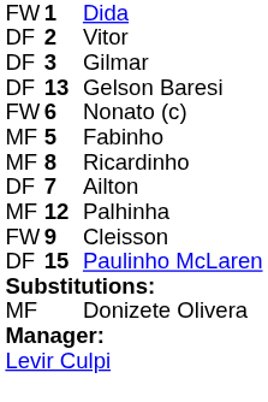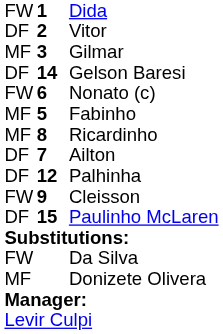 <table cellspacing="0" cellpadding="0" style="font-size:90%; margin:0.2em auto;">
 <tr>
 <th width="25"></th>
 <th width="25"></th>
 </tr>
 <tr>
 <td>FW</td>
 <td><strong>1</strong></td>
 <td> <a href='#'>Dida</a></td>
 </tr>
 <tr>
 <td>DF</td>
 <td><strong>2</strong></td>
 <td> Vitor</td>
 </tr>
 <tr>
-<td>DF</td>
+<td>MF</td>
 <td><strong>3</strong></td>
 <td> Gilmar</td>
 <td></td>
 <td></td>
 </tr>
 <tr>
 <td>DF</td>
-<td><strong>13</strong></td>
+<td><strong>14</strong></td>
 <td> Gelson Baresi</td>
 </tr>
 <tr>
 <td>FW</td>
 <td><strong>6</strong></td>
 <td> Nonato (c)</td>
 <td></td>
 <td></td>
 </tr>
 <tr>
 <td>MF</td>
 <td><strong>5</strong></td>
 <td> Fabinho</td>
 </tr>
 <tr>
 <td>MF</td>
 <td><strong>8</strong></td>
 <td> Ricardinho</td>
 </tr>
 <tr>
 <td>DF</td>
 <td><strong>7</strong></td>
 <td> Ailton</td>
 <td></td>
 <td></td>
 </tr>
 <tr>
-<td>MF</td>
+<td>DF</td>
 <td><strong>12</strong></td>
 <td> Palhinha</td>
 <td></td>
 <td></td>
 </tr>
 <tr>
 <td>FW</td>
 <td><strong>9</strong></td>
 <td> Cleisson</td>
 </tr>
 <tr>
 <td>DF</td>
 <td><strong>15</strong></td>
 <td> <a href='#'>Paulinho McLaren</a></td>
 </tr>
 <tr>
 <td colspan=3><strong>Substitutions:</strong></td>
 </tr>
 <tr>
+<td>FW</td>
+<td></td>
+<td> Da Silva</td>
+<td></td>
+<td></td>
+</tr>
+<tr>
 <td>MF</td>
 <td></td>
 <td> Donizete Olivera</td>
 <td></td>
 <td> </td>
 </tr>
 <tr>
 <td colspan=3><strong>Manager:</strong></td>
 </tr>
 <tr>
 <td colspan=4> <a href='#'>Levir Culpi</a></td>
 </tr>
 </table>
